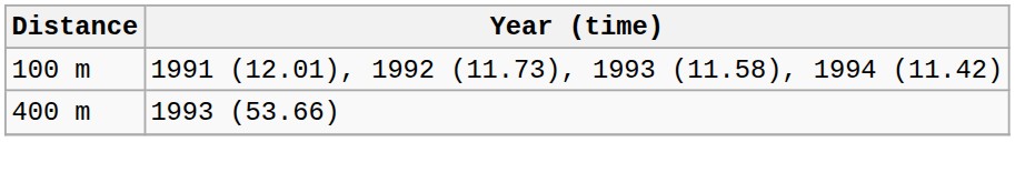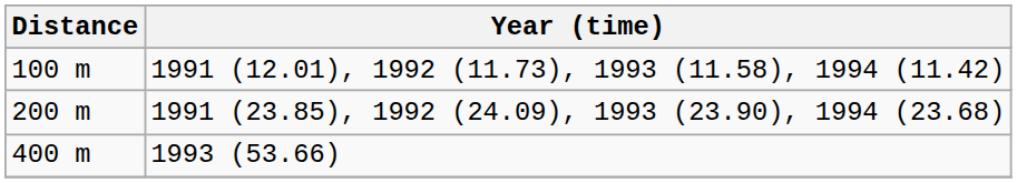 <table class="wikitable">
 <tr>
 <th>Distance</th>
 <th>Year (time)</th>
 </tr>
 <tr>
 <td>100 m</td>
 <td>1991 (12.01), 1992 (11.73), 1993 (11.58), 1994 (11.42)</td>
 </tr>
 <tr>
+<td>200 m</td>
+<td>1991 (23.85), 1992 (24.09), 1993 (23.90), 1994 (23.68)</td>
+</tr>
+<tr>
 <td>400 m</td>
 <td>1993 (53.66)</td>
 </tr>
 <tr>
 </tr>
 </table>
